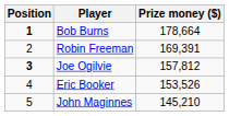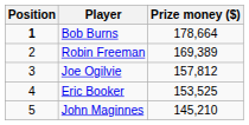 <table class="wikitable">
 <tr>
 <th>Position</th>
 <th>Player</th>
 <th>Prize money ($)</th>
 </tr>
 <tr>
 <td align=center><strong>1</strong></td>
 <td> <a href='#'>Bob Burns</a></td>
 <td align=center>178,664</td>
 </tr>
 <tr>
 <td align=center>2</td>
 <td> <a href='#'>Robin Freeman</a></td>
-<td align=center>169,391</td>
+<td align=center>169,389</td>
 </tr>
 <tr>
-<td align=center><strong>3</strong></td>
+<td align=center>3</td>
 <td> <a href='#'>Joe Ogilvie</a></td>
 <td align=center>157,812</td>
 </tr>
 <tr>
 <td align=center>4</td>
 <td> <a href='#'>Eric Booker</a></td>
-<td align=center>153,526</td>
+<td align=center>153,525</td>
 </tr>
 <tr>
 <td align=center>5</td>
 <td> <a href='#'>John Maginnes</a></td>
 <td align=center>145,210</td>
 </tr>
 </table>
